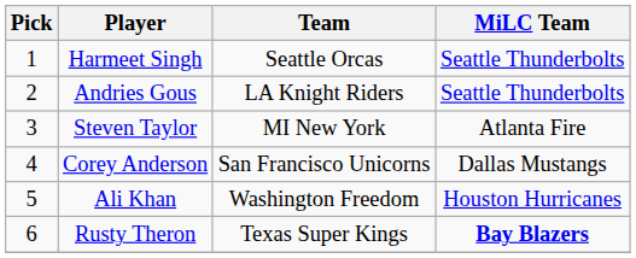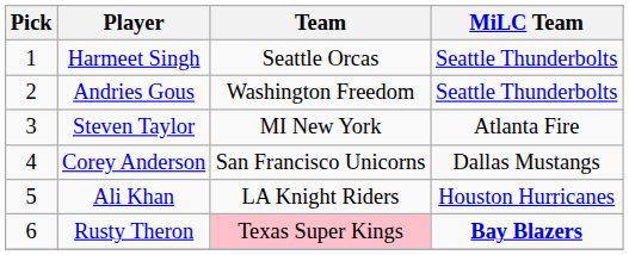 <table class="wikitable plainrowheaders" style="text-align:center;">
 <tr>
 <th scope="col">Pick</th>
 <th scope="col">Player</th>
 <th scope="col">Team</th>
 <th scope="col"><a href='#'>MiLC</a> Team</th>
 </tr>
 <tr>
 <td scope="row">1</td>
 <td><a href='#'>Harmeet Singh</a></td>
 <td>Seattle Orcas</td>
 <td><a href='#'>Seattle Thunderbolts</a></td>
 </tr>
 <tr>
 <td scope="row">2</td>
 <td><a href='#'>Andries Gous</a></td>
-<td>LA Knight Riders</td>
+<td>Washington Freedom</td>
 <td><a href='#'>Seattle Thunderbolts</a></td>
 </tr>
 <tr>
 <td scope="row">3</td>
 <td><a href='#'>Steven Taylor</a></td>
 <td>MI New York</td>
 <td>Atlanta Fire</td>
 </tr>
 <tr>
 <td scope="row">4</td>
 <td><a href='#'>Corey Anderson</a></td>
 <td>San Francisco Unicorns</td>
 <td>Dallas Mustangs</td>
 </tr>
 <tr>
 <td scope="row">5</td>
 <td><a href='#'>Ali Khan</a></td>
-<td>Washington Freedom</td>
+<td>LA Knight Riders</td>
 <td><a href='#'>Houston Hurricanes</a></td>
 </tr>
 <tr>
 <td scope="row">6</td>
 <td><a href='#'>Rusty Theron</a></td>
-<td>Texas Super Kings</td>
+<td style="background: pink;">Texas Super Kings</td>
 <td><strong><a href='#'>Bay Blazers</a></strong></td>
 </tr>
 <tr>
 </tr>
 </table>
